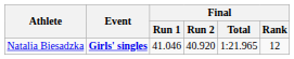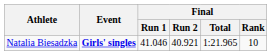 <table class="wikitable">
 <tr>
 <th rowspan="2">Athlete</th>
 <th rowspan="2">Event</th>
 <th colspan="4">Final</th>
 </tr>
 <tr>
 <th>Run 1</th>
 <th>Run 2</th>
 <th>Total</th>
 <th>Rank</th>
 </tr>
 <tr>
 <td><a href='#'>Natalia Biesadzka</a></td>
 <td><strong><a href='#'>Girls' singles</a></strong></td>
 <td align="center">41.046</td>
-<td align="center">40.920</td>
+<td align="center">40.921</td>
 <td align="center">1:21.965</td>
-<td align="center">12</td>
+<td align="center">10</td>
 </tr>
 </table>
